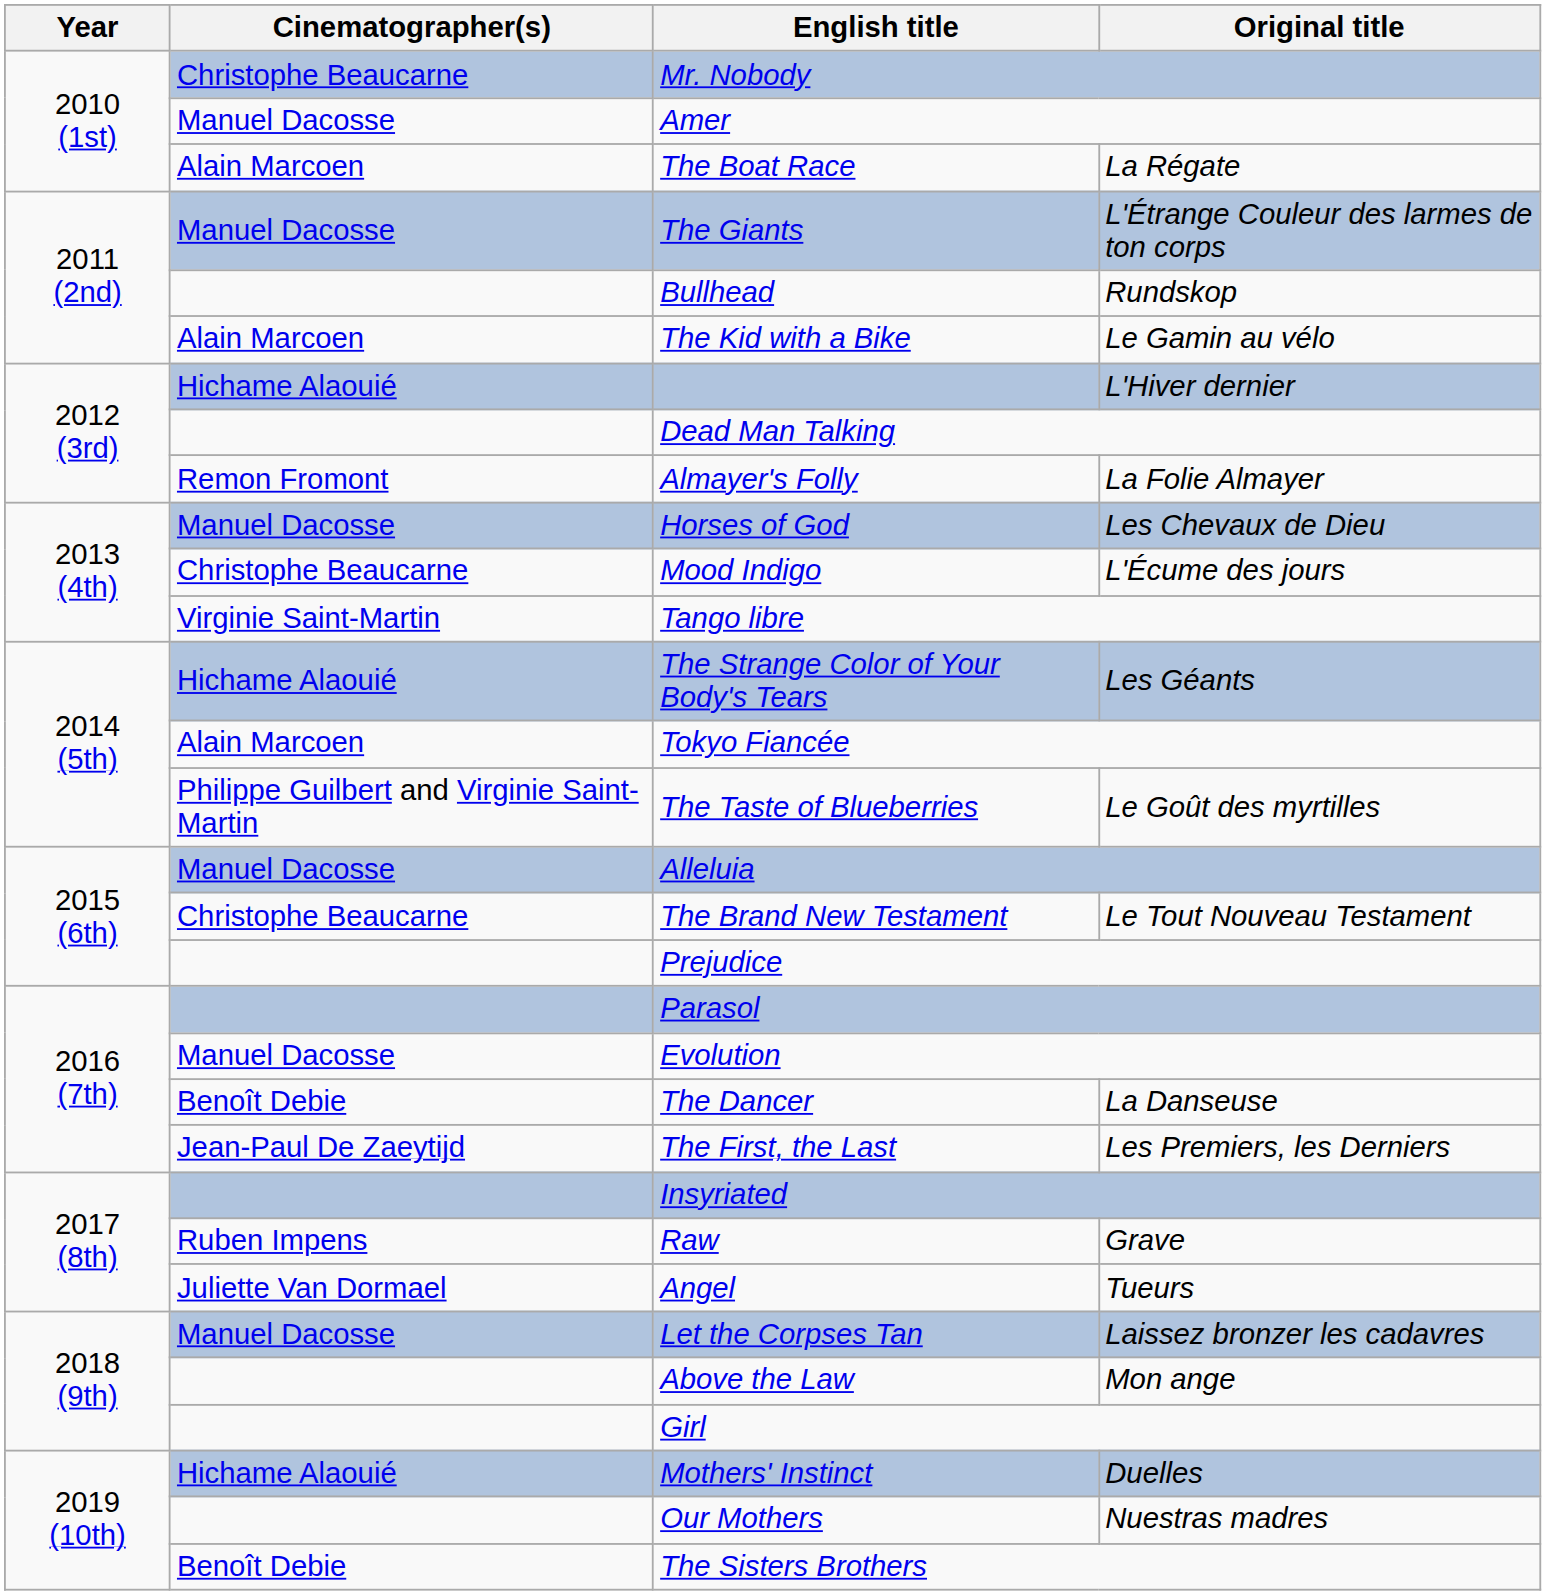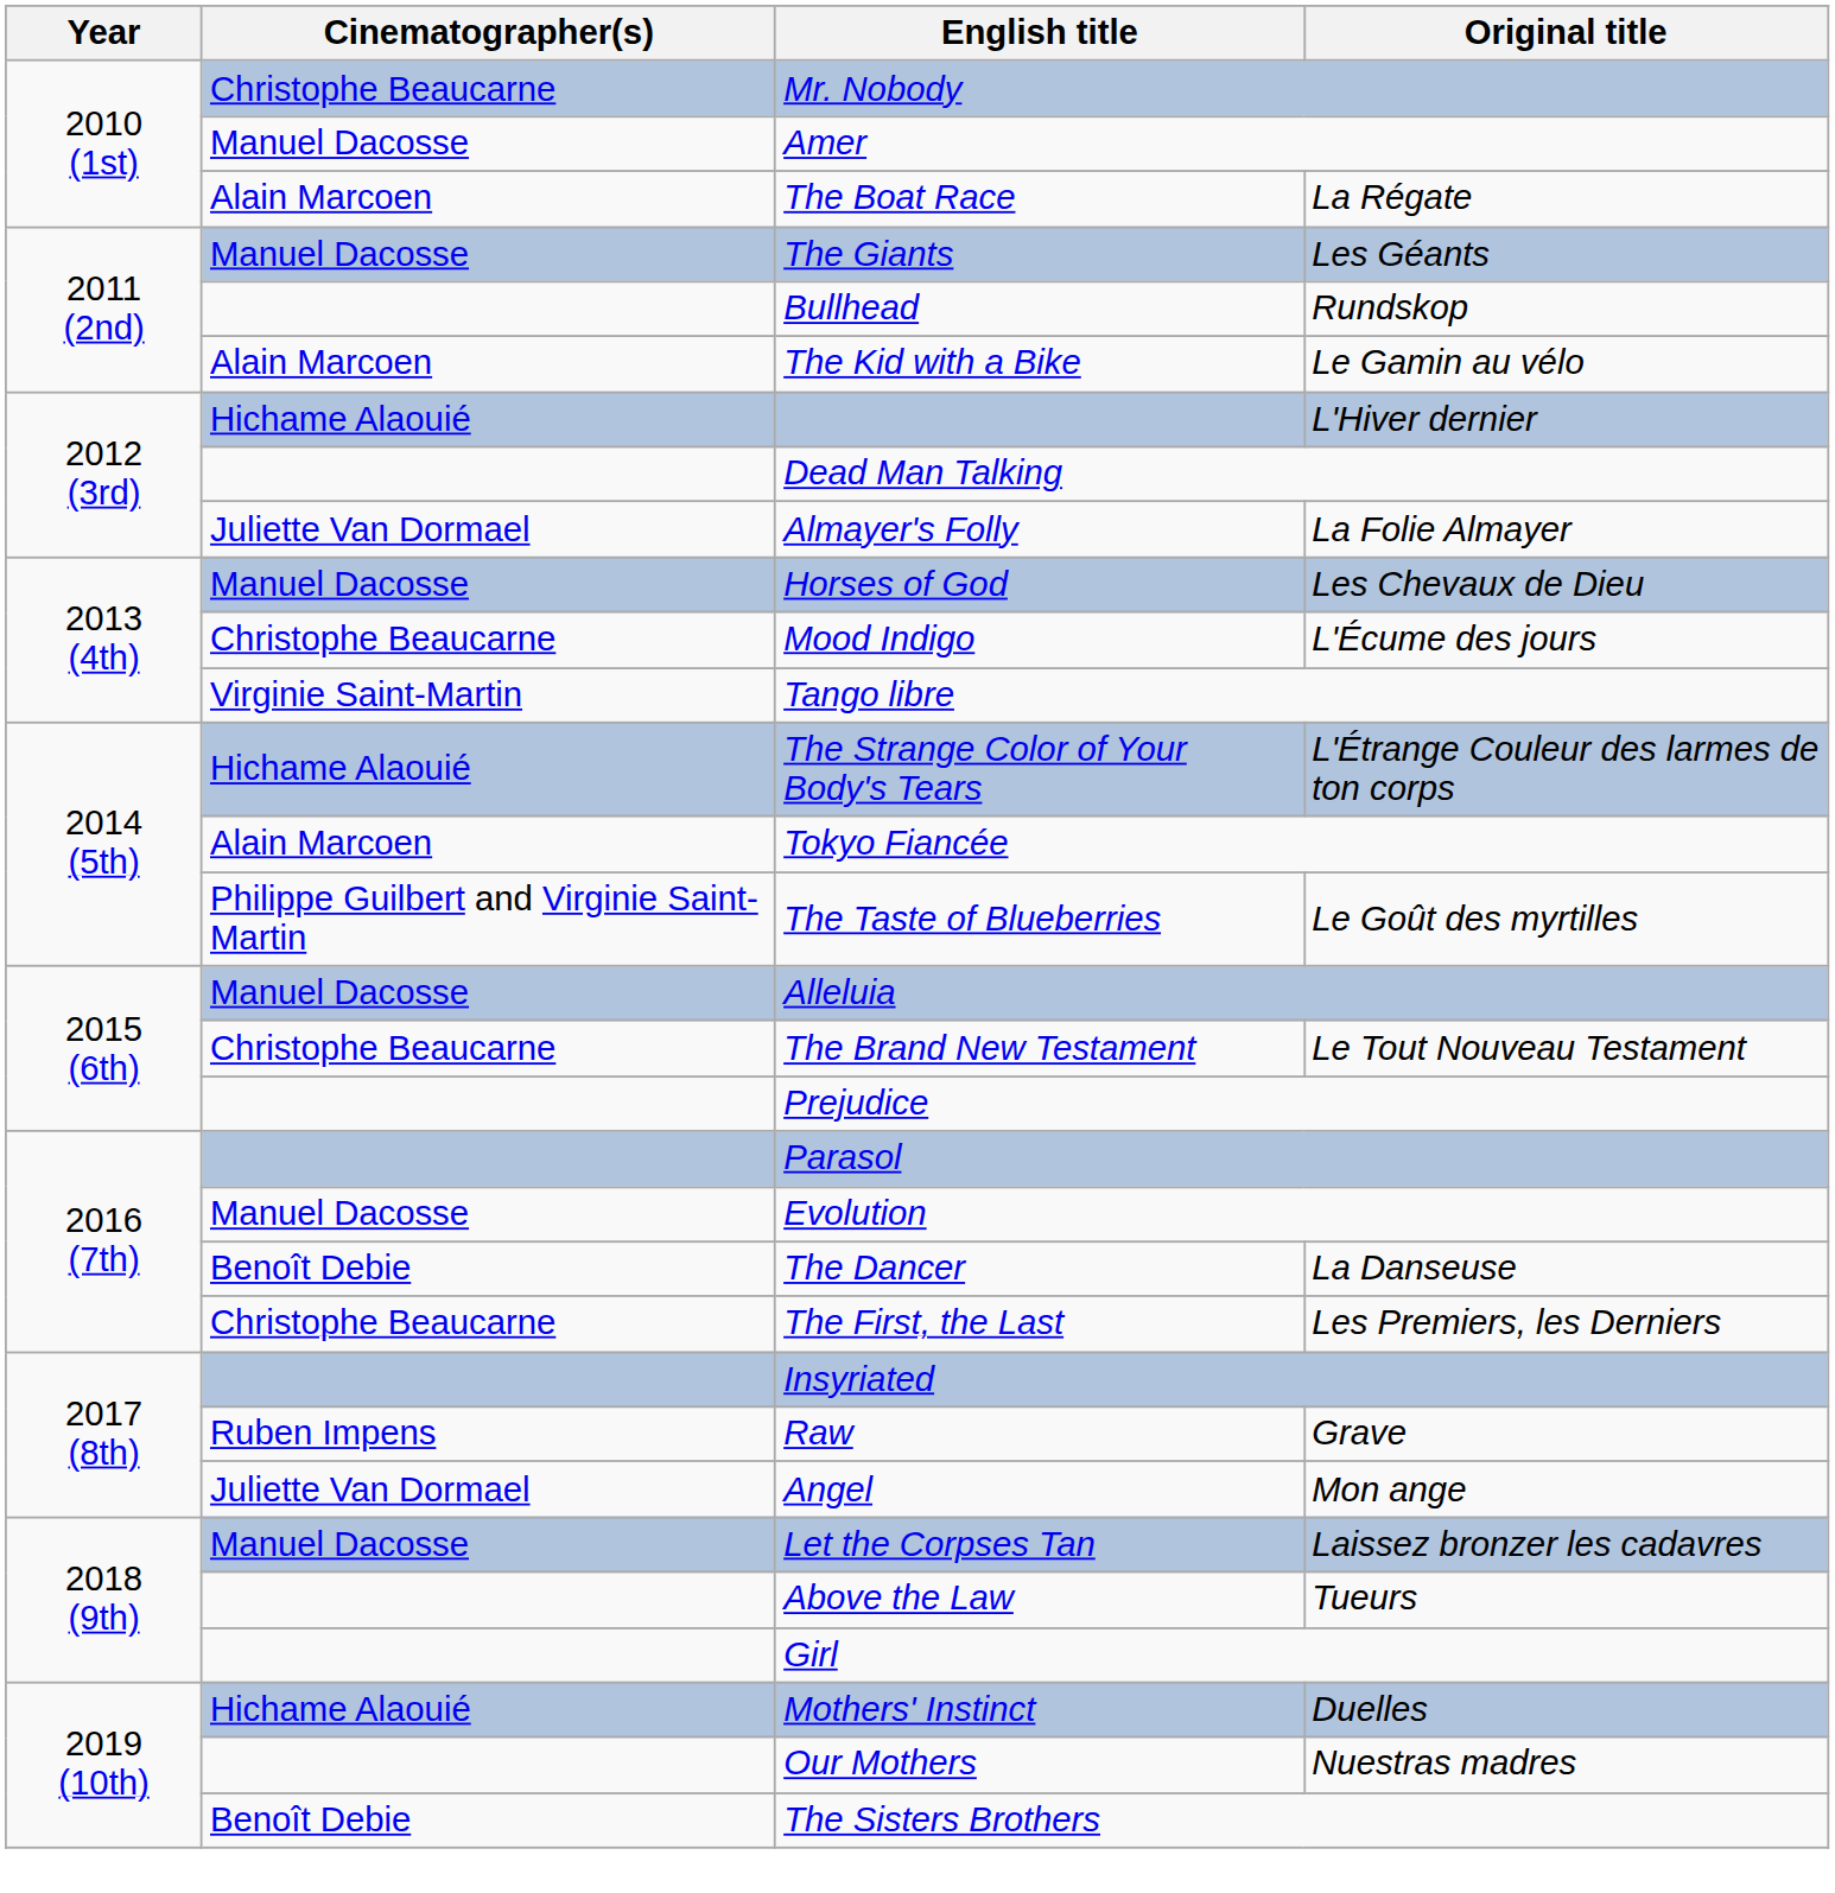 <table class="wikitable" width="95%" cellpadding="5">
 <tr>
 <th width="100"><strong>Year</strong></th>
 <th width="300"><strong>Cinematographer(s)</strong></th>
 <th width="300"><strong>English title</strong></th>
 <th width="300"><strong>Original title</strong></th>
 </tr>
 <tr>
 <td rowspan="3" style="text-align:center;">2010<br><a href='#'>(1st)</a></td>
 <td style="background:#B0C4DE;"><a href='#'>Christophe Beaucarne</a></td>
 <td style="background:#B0C4DE;" colspan="2"><em><a href='#'>Mr. Nobody</a></em></td>
 </tr>
 <tr>
 <td><a href='#'>Manuel Dacosse</a></td>
 <td colspan="2"><em><a href='#'>Amer</a></em></td>
 </tr>
 <tr>
 <td><a href='#'>Alain Marcoen</a></td>
 <td><em><a href='#'>The Boat Race</a></em></td>
 <td><em>La Régate</em></td>
 </tr>
 <tr>
 <td rowspan="3" style="text-align:center;">2011<br><a href='#'>(2nd)</a></td>
 <td style="background:#B0C4DE;"><a href='#'>Manuel Dacosse</a></td>
 <td style="background:#B0C4DE;"><em><a href='#'>The Giants</a></em></td>
-<td style="background:#B0C4DE;"><em>L'Étrange Couleur des larmes de ton corps</em></td>
+<td style="background:#B0C4DE;"><em>Les Géants</em></td>
 </tr>
 <tr>
 <td></td>
 <td><em><a href='#'>Bullhead</a></em></td>
 <td><em>Rundskop</em></td>
 </tr>
 <tr>
 <td><a href='#'>Alain Marcoen</a></td>
 <td><em><a href='#'>The Kid with a Bike</a></em></td>
 <td><em>Le Gamin au vélo</em></td>
 </tr>
 <tr>
 <td rowspan="3" style="text-align:center;">2012<br><a href='#'>(3rd)</a></td>
 <td style="background:#B0C4DE;"><a href='#'>Hichame Alaouié</a></td>
 <td style="background:#B0C4DE;"><em></em></td>
 <td style="background:#B0C4DE;"><em>L'Hiver dernier</em></td>
 </tr>
 <tr>
 <td></td>
 <td colspan="2"><em><a href='#'>Dead Man Talking</a></em></td>
 </tr>
 <tr>
-<td><a href='#'>Remon Fromont</a></td>
+<td><a href='#'>Juliette Van Dormael</a></td>
 <td><em><a href='#'>Almayer's Folly</a></em></td>
 <td><em>La Folie Almayer</em></td>
 </tr>
 <tr>
 <td rowspan="3" style="text-align:center;">2013<br><a href='#'>(4th)</a></td>
 <td style="background:#B0C4DE;"><a href='#'>Manuel Dacosse</a></td>
 <td style="background:#B0C4DE;"><em><a href='#'>Horses of God</a></em></td>
 <td style="background:#B0C4DE;"><em>Les Chevaux de Dieu</em></td>
 </tr>
 <tr>
 <td><a href='#'>Christophe Beaucarne</a></td>
 <td><em><a href='#'>Mood Indigo</a></em></td>
 <td><em>L'Écume des jours</em></td>
 </tr>
 <tr>
 <td><a href='#'>Virginie Saint-Martin</a></td>
 <td colspan="2"><em><a href='#'>Tango libre</a></em></td>
 </tr>
 <tr>
 <td rowspan="3" style="text-align:center;">2014<br><a href='#'>(5th)</a></td>
 <td style="background:#B0C4DE;"><a href='#'>Hichame Alaouié</a></td>
 <td style="background:#B0C4DE;"><em><a href='#'>The Strange Color of Your Body's Tears</a></em></td>
-<td style="background:#B0C4DE;"><em>Les Géants</em></td>
+<td style="background:#B0C4DE;"><em>L'Étrange Couleur des larmes de ton corps</em></td>
 </tr>
 <tr>
 <td><a href='#'>Alain Marcoen</a></td>
 <td colspan="2"><em><a href='#'>Tokyo Fiancée</a></em></td>
 </tr>
 <tr>
 <td><a href='#'>Philippe Guilbert</a> and <a href='#'>Virginie Saint-Martin</a></td>
 <td><em><a href='#'>The Taste of Blueberries</a></em></td>
 <td><em>Le Goût des myrtilles</em></td>
 </tr>
 <tr>
 <td rowspan="3" style="text-align:center;">2015<br><a href='#'>(6th)</a></td>
 <td style="background:#B0C4DE;"><a href='#'>Manuel Dacosse</a></td>
 <td style="background:#B0C4DE;" colspan="2"><em><a href='#'>Alleluia</a></em></td>
 </tr>
 <tr>
 <td><a href='#'>Christophe Beaucarne</a></td>
 <td><em><a href='#'>The Brand New Testament</a></em></td>
 <td><em>Le Tout Nouveau Testament</em></td>
 </tr>
 <tr>
 <td></td>
 <td colspan="2"><em><a href='#'>Prejudice</a></em></td>
 </tr>
 <tr>
 <td rowspan="4" style="text-align:center;">2016<br><a href='#'>(7th)</a></td>
 <td style="background:#B0C4DE;"></td>
 <td style="background:#B0C4DE;" colspan="2"><em><a href='#'>Parasol</a></em></td>
 </tr>
 <tr>
 <td><a href='#'>Manuel Dacosse</a></td>
 <td colspan="2"><em><a href='#'>Evolution</a></em></td>
 </tr>
 <tr>
 <td><a href='#'>Benoît Debie</a></td>
 <td><em><a href='#'>The Dancer</a></em></td>
 <td><em>La Danseuse</em></td>
 </tr>
 <tr>
-<td><a href='#'>Jean-Paul De Zaeytijd</a></td>
+<td><a href='#'>Christophe Beaucarne</a></td>
 <td><em><a href='#'>The First, the Last</a></em></td>
 <td><em>Les Premiers, les Derniers</em></td>
 </tr>
 <tr>
 <td rowspan="3" style="text-align:center;">2017<br><a href='#'>(8th)</a></td>
 <td style="background:#B0C4DE;"></td>
 <td style="background:#B0C4DE;" colspan="2"><em><a href='#'>Insyriated</a></em></td>
 </tr>
 <tr>
 <td><a href='#'>Ruben Impens</a></td>
 <td><em><a href='#'>Raw</a></em></td>
 <td><em>Grave</em></td>
 </tr>
 <tr>
 <td><a href='#'>Juliette Van Dormael</a></td>
 <td><em><a href='#'>Angel</a></em></td>
-<td><em>Tueurs</em></td>
+<td><em>Mon ange</em></td>
 </tr>
 <tr>
 <td rowspan="3" style="text-align:center;">2018<br><a href='#'>(9th)</a></td>
 <td style="background:#B0C4DE;"><a href='#'>Manuel Dacosse</a></td>
 <td style="background:#B0C4DE;"><em><a href='#'>Let the Corpses Tan</a></em></td>
 <td style="background:#B0C4DE;"><em>Laissez bronzer les cadavres</em></td>
 </tr>
 <tr>
 <td></td>
 <td><em><a href='#'>Above the Law</a></em></td>
-<td><em>Mon ange</em></td>
+<td><em>Tueurs</em></td>
 </tr>
 <tr>
 <td></td>
 <td colspan="2"><em><a href='#'>Girl</a></em></td>
 </tr>
 <tr>
 <td rowspan="3" style="text-align:center;">2019<br><a href='#'>(10th)</a></td>
 <td style="background:#B0C4DE;"><a href='#'>Hichame Alaouié</a></td>
 <td style="background:#B0C4DE;"><em><a href='#'>Mothers' Instinct</a></em></td>
 <td style="background:#B0C4DE;"><em>Duelles</em></td>
 </tr>
 <tr>
 <td></td>
 <td><em><a href='#'>Our Mothers</a></em></td>
 <td><em>Nuestras madres</em></td>
 </tr>
 <tr>
 <td><a href='#'>Benoît Debie</a></td>
 <td colspan="2"><em><a href='#'>The Sisters Brothers</a></em></td>
 </tr>
 </table>
